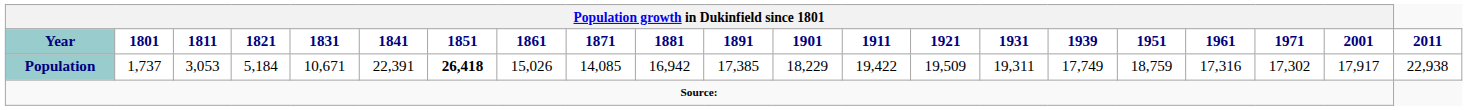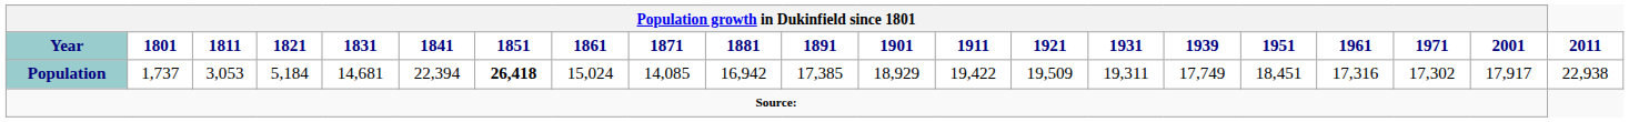 <table class="wikitable" style="font-size:90%;width:70%;border:0px;text-align:center;line-height:120%;margin:1em auto;">
 <tr>
 <th colspan="20" style="text-align:center;font-size:90%;"><a href='#'>Population growth</a> in Dukinfield since 1801</th>
 </tr>
 <tr>
 <th style="background: #99CCCC; color: #000080" height="17">Year</th>
 <th style="background: #FFFFFF; color:#000080;">1801</th>
 <th style="background: #FFFFFF; color:#000080;">1811</th>
 <th style="background: #FFFFFF; color:#000080;">1821</th>
 <th style="background: #FFFFFF; color:#000080;">1831</th>
 <th style="background: #FFFFFF; color:#000080;">1841</th>
 <th style="background: #FFFFFF; color:#000080;">1851</th>
 <th style="background: #FFFFFF; color:#000080;">1861</th>
 <th style="background: #FFFFFF; color:#000080;">1871</th>
 <th style="background: #FFFFFF; color:#000080;">1881</th>
 <th style="background: #FFFFFF; color:#000080;">1891</th>
 <th style="background: #FFFFFF; color:#000080;">1901</th>
 <th style="background: #FFFFFF; color:#000080;">1911</th>
 <th style="background: #FFFFFF; color:#000080;">1921</th>
 <th style="background: #FFFFFF; color:#000080;">1931</th>
 <th style="background: #FFFFFF; color:#000080;">1939</th>
 <th style="background: #FFFFFF; color:#000080;">1951</th>
 <th style="background: #FFFFFF; color:#000080;">1961</th>
 <th style="background: #FFFFFF; color:#000080;">1971</th>
 <th style="background: #FFFFFF; color:#000080;">2001</th>
 <th style="background: #FFFFFF; color:#000080;">2011</th>
 </tr>
 <tr Align="center">
 <th style="background: #99CCCC; color: #000080" height="17">Population</th>
 <td style="background: #FFFFFF; color: black;">1,737</td>
 <td style="background: #FFFFFF; color: black;">3,053</td>
 <td style="background: #FFFFFF; color: black;">5,184</td>
-<td style="background: #FFFFFF; color: black;">10,671</td>
-<td style="background: #FFFFFF; color: black;">22,391</td>
+<td style="background: #FFFFFF; color: black;">14,681</td>
+<td style="background: #FFFFFF; color: black;">22,394</td>
 <td style="background: #FFFFFF; color: black;"><strong>26,418</strong></td>
-<td style="background: #FFFFFF; color: black;">15,026</td>
+<td style="background: #FFFFFF; color: black;">15,024</td>
 <td style="background: #FFFFFF; color: black;">14,085</td>
 <td style="background: #FFFFFF; color: black;">16,942</td>
 <td style="background: #FFFFFF; color: black;">17,385</td>
-<td style="background: #FFFFFF; color: black;">18,229</td>
+<td style="background: #FFFFFF; color: black;">18,929</td>
 <td style="background: #FFFFFF; color: black;">19,422</td>
 <td style="background: #FFFFFF; color: black;">19,509</td>
 <td style="background: #FFFFFF; color: black;">19,311</td>
 <td style="background: #FFFFFF; color: black;">17,749</td>
-<td style="background: #FFFFFF; color: black;">18,759</td>
+<td style="background: #FFFFFF; color: black;">18,451</td>
 <td style="background: #FFFFFF; color: black;">17,316</td>
 <td style="background: #FFFFFF; color: black;">17,302</td>
 <td style="background: #FFFFFF; color: black;">17,917</td>
 <td style="background: #FFFFFF; color: black;">22,938</td>
 </tr>
 <tr>
 <td colspan="20" style="text-align:center;font-size:90%;"><small><strong>Source: </strong></small></td>
 </tr>
 </table>
